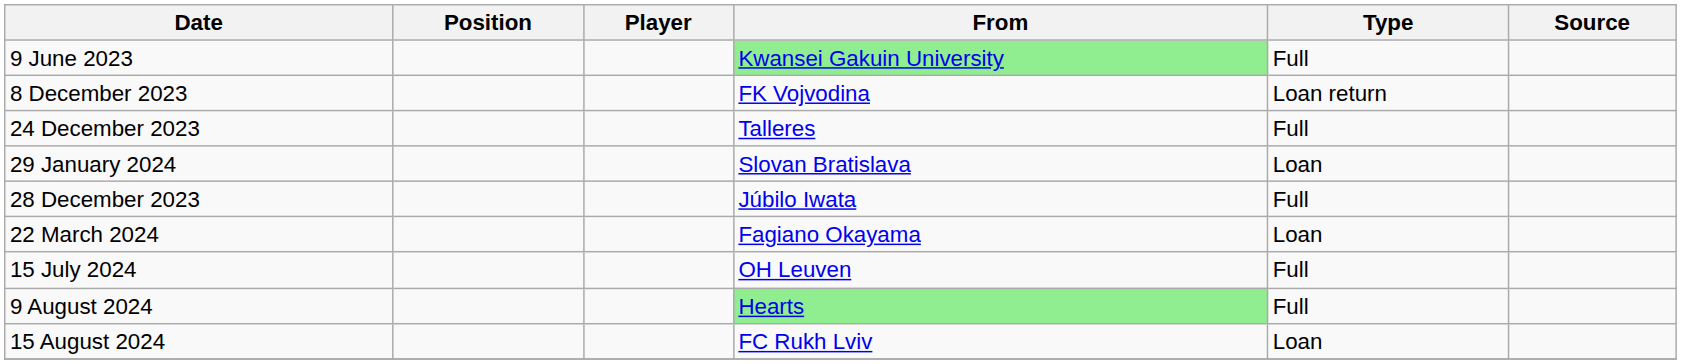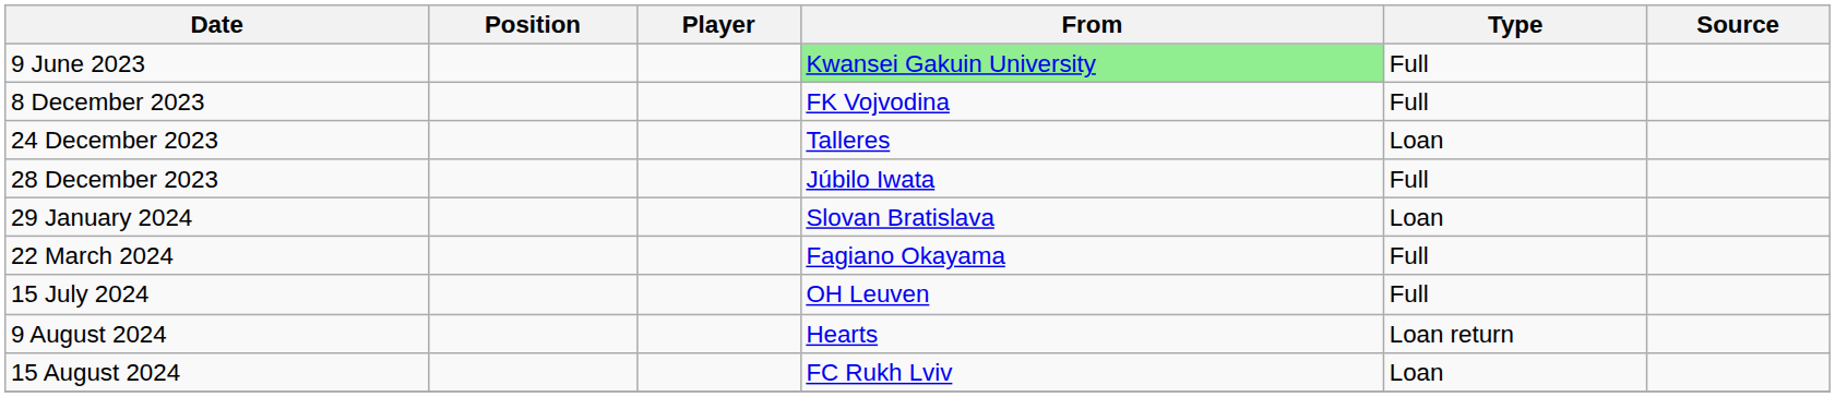 <table class="wikitable sortable" style="width:90%; text-align:center; font-size:95%; text-align:left;">
 <tr>
 <th>Date</th>
 <th>Position</th>
 <th>Player</th>
 <th>From</th>
 <th>Type</th>
 <th>Source</th>
 </tr>
 <tr>
 <td>9 June 2023</td>
 <td></td>
 <td></td>
 <td style="background: lightgreen;"> <a href='#'>Kwansei Gakuin University</a></td>
 <td>Full</td>
 <td></td>
 </tr>
 <tr>
 <td>8 December 2023</td>
 <td></td>
 <td></td>
 <td> <a href='#'>FK Vojvodina</a></td>
-<td>Loan return</td>
+<td>Full</td>
 <td></td>
 </tr>
 <tr>
 <td>24 December 2023</td>
 <td></td>
 <td></td>
 <td> <a href='#'>Talleres</a></td>
+<td>Loan</td>
+<td></td>
+</tr>
+<tr>
+<td>28 December 2023</td>
+<td></td>
+<td></td>
+<td> <a href='#'>Júbilo Iwata</a></td>
 <td>Full</td>
 <td></td>
 </tr>
 <tr>
 <td>29 January 2024</td>
 <td></td>
 <td></td>
 <td> <a href='#'>Slovan Bratislava</a></td>
 <td>Loan</td>
 <td></td>
 </tr>
 <tr>
-<td>28 December 2023</td>
-<td></td>
-<td></td>
-<td> <a href='#'>Júbilo Iwata</a></td>
-<td>Full</td>
-<td></td>
-</tr>
-<tr>
 <td>22 March 2024</td>
 <td></td>
 <td></td>
 <td> <a href='#'>Fagiano Okayama</a></td>
-<td>Loan</td>
+<td>Full</td>
 <td></td>
 </tr>
 <tr>
 <td>15 July 2024</td>
 <td></td>
 <td></td>
 <td> <a href='#'>OH Leuven</a></td>
 <td>Full</td>
 <td></td>
 </tr>
 <tr>
 <td>9 August 2024</td>
 <td></td>
 <td></td>
-<td style="background: lightgreen;"> <a href='#'>Hearts</a></td>
-<td>Full</td>
+<td> <a href='#'>Hearts</a></td>
+<td>Loan return</td>
 <td></td>
 </tr>
 <tr>
 <td>15 August 2024</td>
 <td></td>
 <td></td>
 <td> <a href='#'>FC Rukh Lviv</a></td>
 <td>Loan</td>
 <td></td>
 </tr>
 <tr>
 </tr>
 </table>
